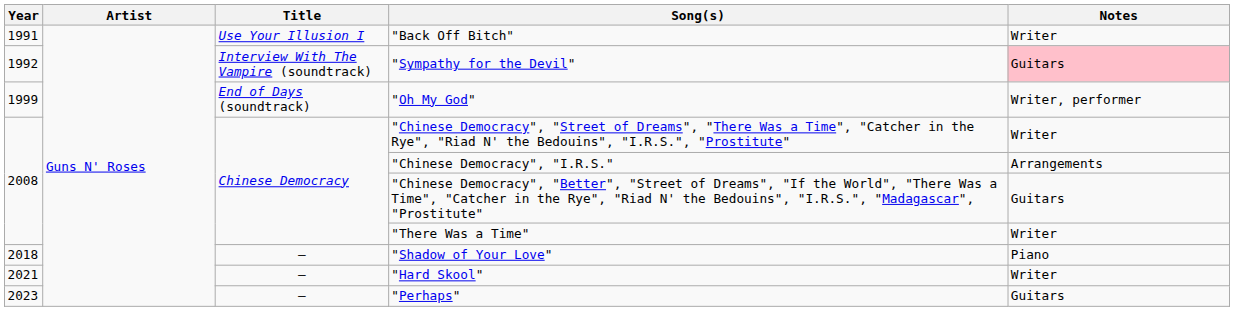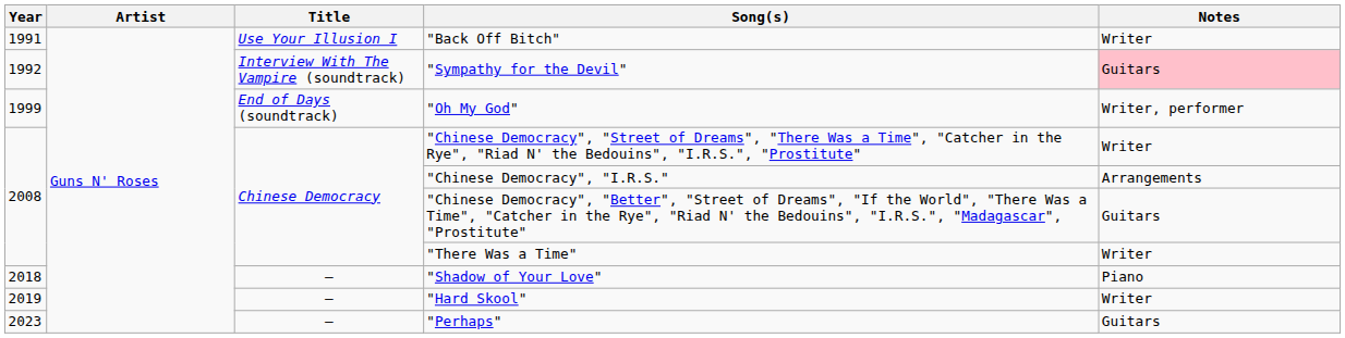 <table class="wikitable sortable">
 <tr>
 <th width="33">Year</th>
 <th width="170">Artist</th>
 <th width="170">Title</th>
 <th>Song(s)</th>
 <th width="220">Notes</th>
 </tr>
 <tr>
 <td>1991</td>
 <td rowspan="10"><a href='#'>Guns N' Roses</a></td>
 <td><em><a href='#'>Use Your Illusion I</a></em></td>
 <td>"Back Off Bitch"</td>
 <td>Writer</td>
 </tr>
 <tr>
 <td>1992</td>
 <td><em><a href='#'>Interview With The Vampire</a></em> (soundtrack)</td>
 <td>"<a href='#'>Sympathy for the Devil</a>"</td>
 <td style="background: pink;">Guitars</td>
 </tr>
 <tr>
 <td>1999</td>
 <td><a href='#'><em>End of Days</em></a> (soundtrack)</td>
 <td>"<a href='#'>Oh My God</a>"</td>
 <td>Writer, performer</td>
 </tr>
 <tr>
 <td rowspan="4">2008</td>
 <td rowspan="4"><em><a href='#'>Chinese Democracy</a></em></td>
 <td>"<a href='#'>Chinese Democracy</a>", "<a href='#'>Street of Dreams</a>", "<a href='#'>There Was a Time</a>", "Catcher in the Rye", "Riad N' the Bedouins", "I.R.S.", "<a href='#'>Prostitute</a>"</td>
 <td>Writer</td>
 </tr>
 <tr>
 <td>"Chinese Democracy", "I.R.S."</td>
 <td>Arrangements</td>
 </tr>
 <tr>
 <td>"Chinese Democracy", "<a href='#'>Better</a>", "Street of Dreams", "If the World", "There Was a Time", "Catcher in the Rye", "Riad N' the Bedouins", "I.R.S.", "<a href='#'>Madagascar</a>", "Prostitute"</td>
 <td>Guitars</td>
 </tr>
 <tr>
 <td>"There Was a Time"</td>
 <td>Writer</td>
 </tr>
 <tr>
 <td>2018</td>
 <td align="center">–</td>
 <td>"<a href='#'>Shadow of Your Love</a>"</td>
 <td>Piano</td>
 </tr>
 <tr>
-<td>2021</td>
+<td>2019</td>
 <td align="center">–</td>
 <td>"<a href='#'>Hard Skool</a>"</td>
 <td>Writer</td>
 </tr>
 <tr>
 <td>2023</td>
 <td align="center">–</td>
 <td>"<a href='#'>Perhaps</a>"</td>
 <td>Guitars</td>
 </tr>
 </table>
